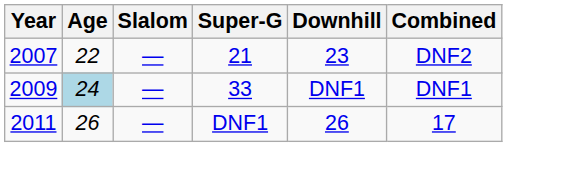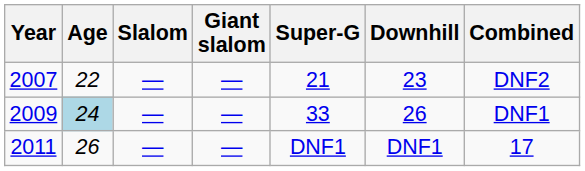 <table class=wikitable style="text-align:center">
 <tr>
 <th>Year</th>
 <th>Age</th>
 <th>Slalom</th>
+<th>Giant<br>slalom</th>
 <th>Super-G</th>
 <th>Downhill</th>
 <th>Combined</th>
 </tr>
 <tr>
 <td><a href='#'>2007</a></td>
 <td><em>22</em></td>
+<td><a href='#'>—</a></td>
 <td><a href='#'>—</a></td>
 <td><a href='#'>21</a></td>
 <td><a href='#'>23</a></td>
 <td><a href='#'>DNF2</a></td>
 </tr>
 <tr>
 <td><a href='#'>2009</a></td>
 <td style="background: lightblue;"><em>24</em></td>
 <td><a href='#'>—</a></td>
+<td><a href='#'>—</a></td>
 <td><a href='#'>33</a></td>
-<td><a href='#'>DNF1</a></td>
+<td><a href='#'>26</a></td>
 <td><a href='#'>DNF1</a></td>
 </tr>
 <tr>
 <td><a href='#'>2011</a></td>
 <td><em>26</em></td>
 <td><a href='#'>—</a></td>
+<td><a href='#'>—</a></td>
 <td><a href='#'>DNF1</a></td>
-<td><a href='#'>26</a></td>
+<td><a href='#'>DNF1</a></td>
 <td><a href='#'>17</a></td>
 </tr>
 </table>
